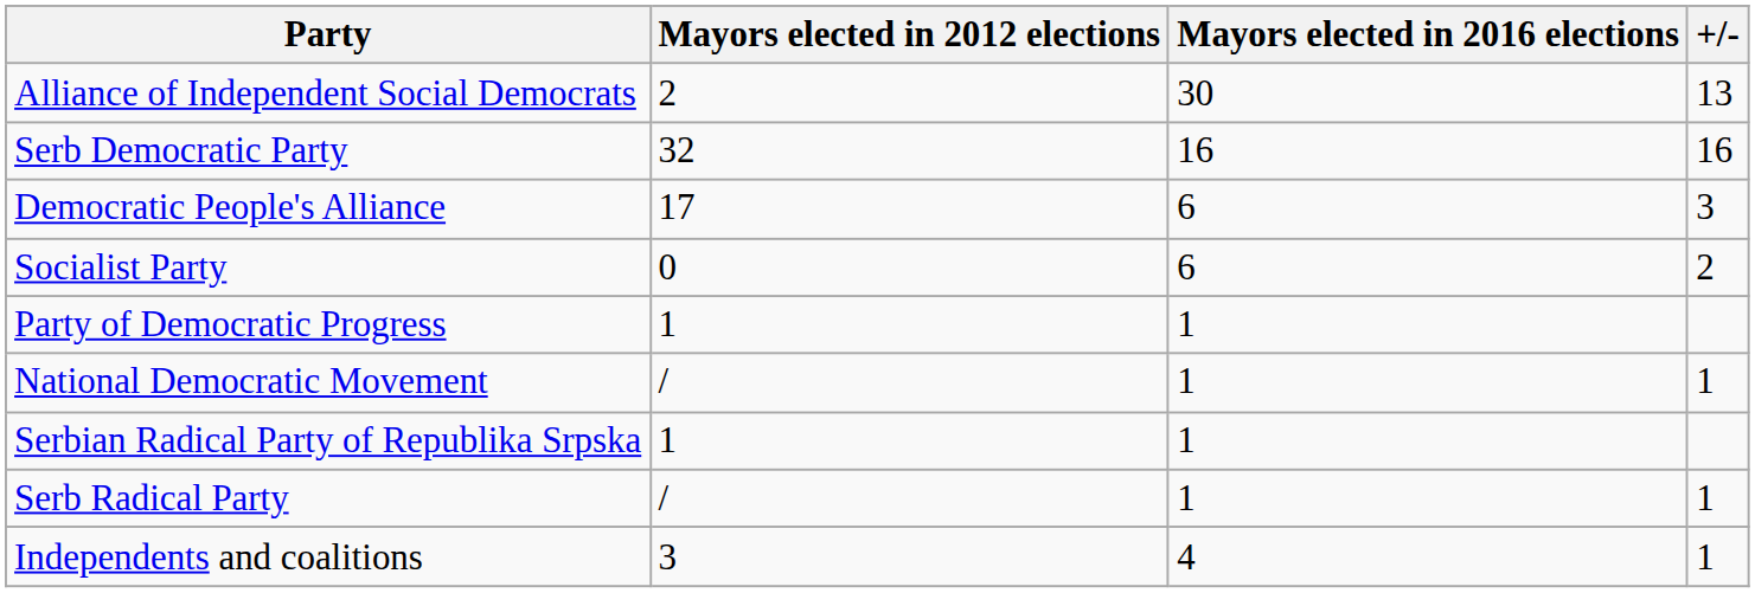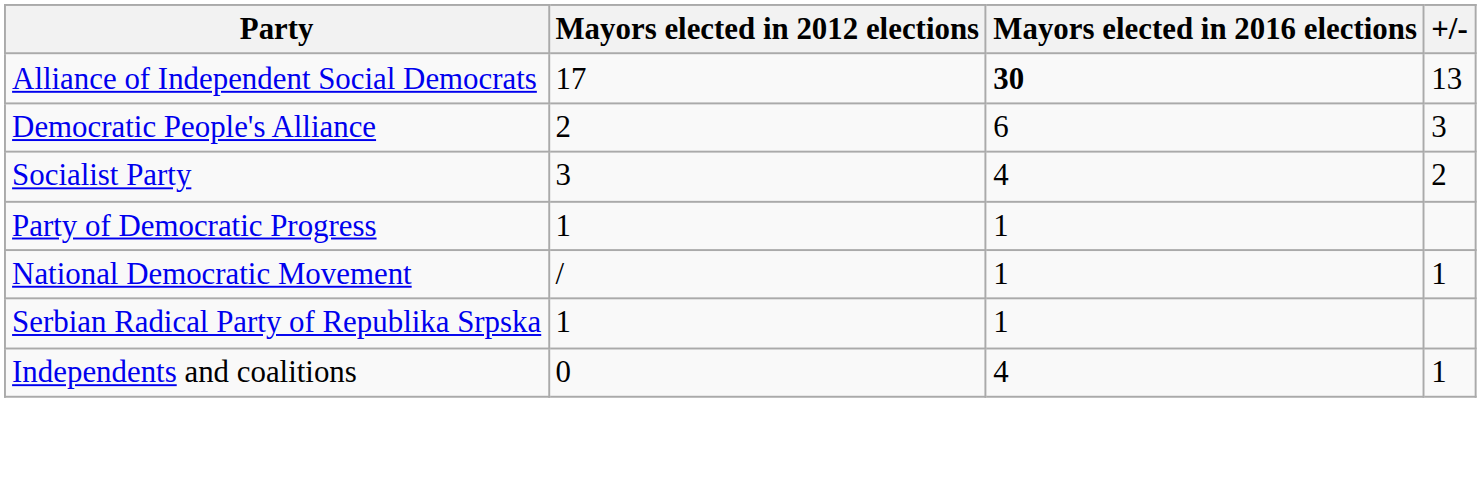 <table class="wikitable">
 <tr>
 <th>Party</th>
 <th>Mayors elected in 2012 elections</th>
 <th>Mayors elected in 2016 elections</th>
 <th>+/-</th>
 </tr>
 <tr>
 <td><a href='#'>Alliance of Independent Social Democrats</a></td>
-<td>2</td>
-<td>30</td>
+<td>17</td>
+<td><strong>30</strong></td>
 <td>13</td>
 </tr>
 <tr>
-<td><a href='#'>Serb Democratic Party</a></td>
-<td>32</td>
-<td>16</td>
-<td>16</td>
-</tr>
-<tr>
 <td><a href='#'>Democratic People's Alliance</a></td>
-<td>17</td>
+<td>2</td>
 <td>6</td>
 <td>3</td>
 </tr>
 <tr>
 <td><a href='#'>Socialist Party</a></td>
-<td>0</td>
-<td>6</td>
+<td>3</td>
+<td>4</td>
 <td>2</td>
 </tr>
 <tr>
 <td><a href='#'>Party of Democratic Progress</a></td>
 <td>1</td>
 <td>1</td>
 <td></td>
 </tr>
 <tr>
 <td><a href='#'>National Democratic Movement</a></td>
 <td>/</td>
 <td>1</td>
 <td>1</td>
 </tr>
 <tr>
 <td><a href='#'>Serbian Radical Party of Republika Srpska</a></td>
 <td>1</td>
 <td>1</td>
 <td></td>
 </tr>
 <tr>
-<td><a href='#'>Serb Radical Party</a></td>
-<td>/</td>
-<td>1</td>
-<td>1</td>
-</tr>
-<tr>
 <td><a href='#'>Independents</a> and coalitions</td>
-<td>3</td>
+<td>0</td>
 <td>4</td>
 <td>1</td>
 </tr>
 </table>
